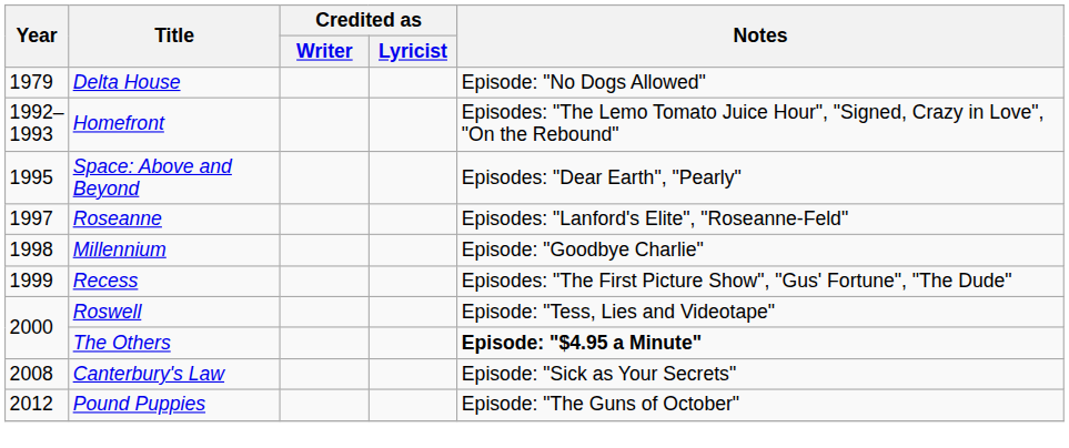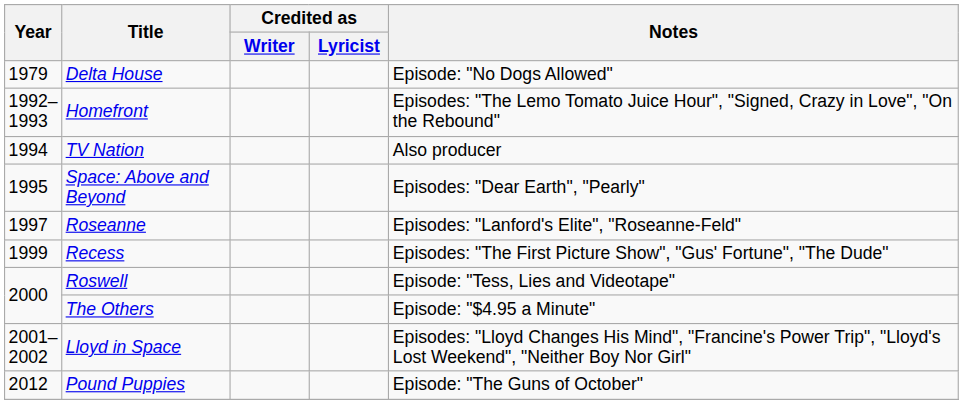 <table class="wikitable">
 <tr style="background:#ccc; text-align:center;">
 <th rowspan="2" style="width:33px;">Year</th>
 <th rowspan="2">Title</th>
 <th colspan="2">Credited as</th>
 <th rowspan="2">Notes</th>
 </tr>
 <tr>
 <th width="65"><a href='#'>Writer</a></th>
 <th width="65"><a href='#'>Lyricist</a></th>
 </tr>
 <tr>
 <td>1979</td>
 <td><em><a href='#'>Delta House</a></em></td>
 <td></td>
 <td></td>
 <td>Episode: "No Dogs Allowed"</td>
 </tr>
 <tr>
 <td>1992–1993</td>
 <td><em><a href='#'>Homefront</a></em></td>
 <td></td>
 <td></td>
 <td>Episodes: "The Lemo Tomato Juice Hour", "Signed, Crazy in Love", "On the Rebound"</td>
 </tr>
 <tr>
+<td>1994</td>
+<td><em><a href='#'>TV Nation</a></em></td>
+<td></td>
+<td></td>
+<td>Also producer</td>
+</tr>
+<tr>
 <td>1995</td>
 <td><em><a href='#'>Space: Above and Beyond</a></em></td>
 <td></td>
 <td></td>
 <td>Episodes: "Dear Earth", "Pearly"</td>
 </tr>
 <tr>
 <td>1997</td>
 <td><em><a href='#'>Roseanne</a></em></td>
 <td></td>
 <td></td>
 <td>Episodes: "Lanford's Elite", "Roseanne-Feld"</td>
-</tr>
-<tr>
-<td>1998</td>
-<td><em><a href='#'>Millennium</a></em></td>
-<td></td>
-<td></td>
-<td>Episode: "Goodbye Charlie"</td>
 </tr>
 <tr>
 <td>1999</td>
 <td><em><a href='#'>Recess</a></em></td>
 <td></td>
 <td></td>
 <td>Episodes: "The First Picture Show", "Gus' Fortune", "The Dude"</td>
 </tr>
 <tr>
 <td rowspan="2">2000</td>
 <td><em><a href='#'>Roswell</a></em></td>
 <td></td>
 <td></td>
 <td>Episode: "Tess, Lies and Videotape"</td>
 </tr>
 <tr>
 <td><em><a href='#'>The Others</a></em></td>
 <td></td>
 <td></td>
-<td><strong>Episode: "$4.95 a Minute"</strong></td>
+<td>Episode: "$4.95 a Minute"</td>
 </tr>
 <tr>
-<td>2008</td>
-<td><em><a href='#'>Canterbury's Law</a></em></td>
+<td>2001–2002</td>
+<td><em><a href='#'>Lloyd in Space</a></em></td>
 <td></td>
 <td></td>
-<td>Episode: "Sick as Your Secrets"</td>
+<td>Episodes: "Lloyd Changes His Mind", "Francine's Power Trip", "Lloyd's Lost Weekend", "Neither Boy Nor Girl"</td>
 </tr>
 <tr>
 <td>2012</td>
 <td><em><a href='#'>Pound Puppies</a></em></td>
 <td></td>
 <td></td>
 <td>Episode: "The Guns of October"</td>
 </tr>
 <tr>
 </tr>
 </table>
